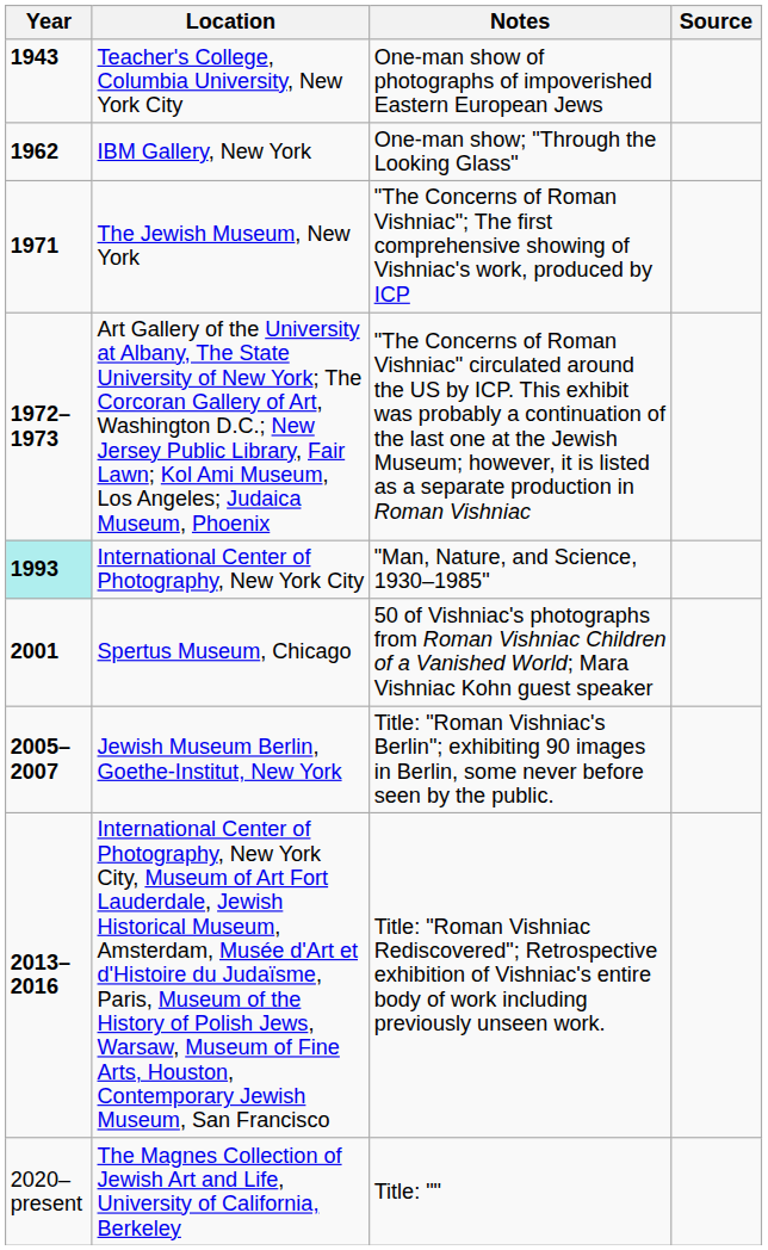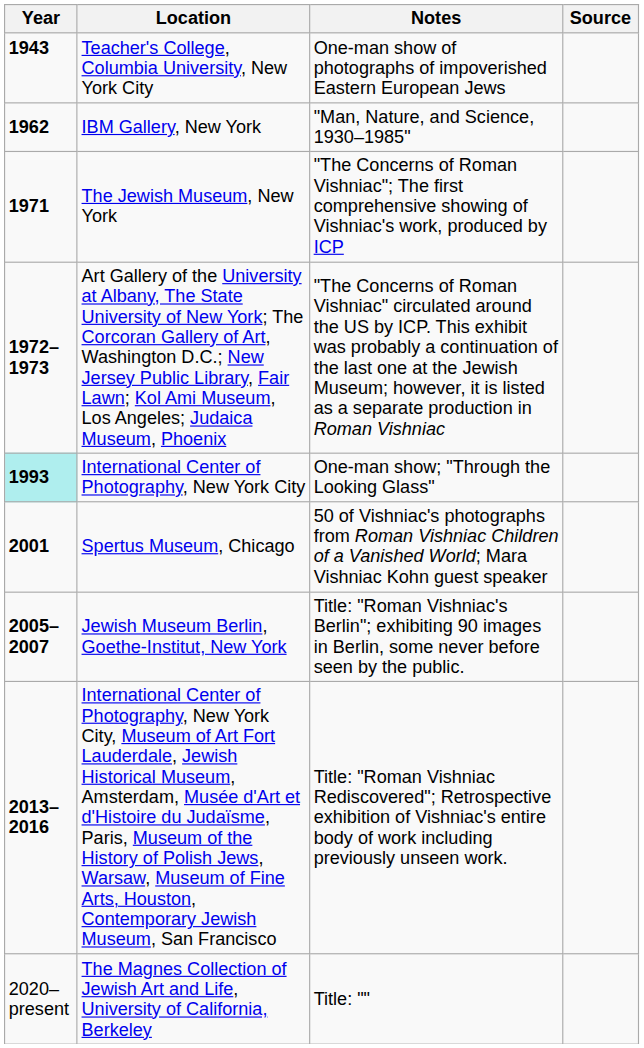 <table class="wikitable" style="width:90%;">
 <tr style="background:#efefef;">
 <th style="width:6%;">Year</th>
 <th style="width:33%;">Location</th>
 <th style="width:36%;">Notes</th>
 <th style="width:8%;">Source</th>
 </tr>
 <tr valign=top>
 <td><strong>1943</strong></td>
 <td><a href='#'>Teacher's College</a>, <a href='#'>Columbia University</a>, New York City</td>
 <td>One-man show of photographs of impoverished Eastern European Jews</td>
 <td></td>
 </tr>
 <tr>
 <td><strong>1962</strong></td>
 <td><a href='#'>IBM Gallery</a>, New York</td>
-<td>One-man show; "Through the Looking Glass"</td>
+<td>"Man, Nature, and Science, 1930–1985"</td>
 <td></td>
 </tr>
 <tr>
 <td><strong>1971</strong></td>
 <td><a href='#'>The Jewish Museum</a>, New York</td>
 <td>"The Concerns of Roman Vishniac"; The first comprehensive showing of Vishniac's work, produced by <a href='#'>ICP</a></td>
 <td></td>
 </tr>
 <tr>
 <td><strong>1972–1973</strong></td>
 <td>Art Gallery of the <a href='#'>University at Albany, The State University of New York</a>; The <a href='#'>Corcoran Gallery of Art</a>, Washington D.C.; <a href='#'>New Jersey Public Library</a>, <a href='#'>Fair Lawn</a>; <a href='#'>Kol Ami Museum</a>, Los Angeles; <a href='#'>Judaica Museum</a>, <a href='#'>Phoenix</a></td>
 <td>"The Concerns of Roman Vishniac" circulated around the US by ICP. This exhibit was probably a continuation of the last one at the Jewish Museum; however, it is listed as a separate production in <em>Roman Vishniac</em></td>
 <td></td>
 </tr>
 <tr>
 <td style="background: paleturquoise;"><strong>1993</strong></td>
 <td><a href='#'>International Center of Photography</a>, New York City</td>
-<td>"Man, Nature, and Science, 1930–1985"</td>
+<td>One-man show; "Through the Looking Glass"</td>
 <td></td>
 </tr>
 <tr>
 <td><strong>2001</strong></td>
 <td><a href='#'>Spertus Museum</a>, Chicago</td>
 <td>50 of Vishniac's photographs from <em>Roman Vishniac Children of a Vanished World</em>; Mara Vishniac Kohn guest speaker</td>
 <td></td>
 </tr>
 <tr>
 <td><strong>2005–2007</strong></td>
 <td><a href='#'>Jewish Museum Berlin</a>, <a href='#'>Goethe-Institut, New York</a></td>
 <td>Title: "Roman Vishniac's Berlin"; exhibiting 90 images in Berlin, some never before seen by the public.</td>
 <td><br></td>
 </tr>
 <tr>
 <td><strong>2013–2016</strong></td>
 <td><a href='#'>International Center of Photography</a>, New York City, <a href='#'>Museum of Art Fort Lauderdale</a>, <a href='#'>Jewish Historical Museum</a>, Amsterdam, <a href='#'>Musée d'Art et d'Histoire du Judaïsme</a>, Paris, <a href='#'>Museum of the History of Polish Jews</a>, <a href='#'>Warsaw</a>, <a href='#'>Museum of Fine Arts, Houston</a>, <a href='#'>Contemporary Jewish Museum</a>, San Francisco</td>
 <td>Title: "Roman Vishniac Rediscovered"; Retrospective exhibition of Vishniac's entire body of work including previously unseen work.</td>
 <td></td>
 </tr>
 <tr>
 <td>2020–present</td>
 <td><a href='#'>The Magnes Collection of Jewish Art and Life</a>, <a href='#'>University of California, Berkeley</a></td>
 <td>Title: ""</td>
 <td></td>
 </tr>
 </table>
